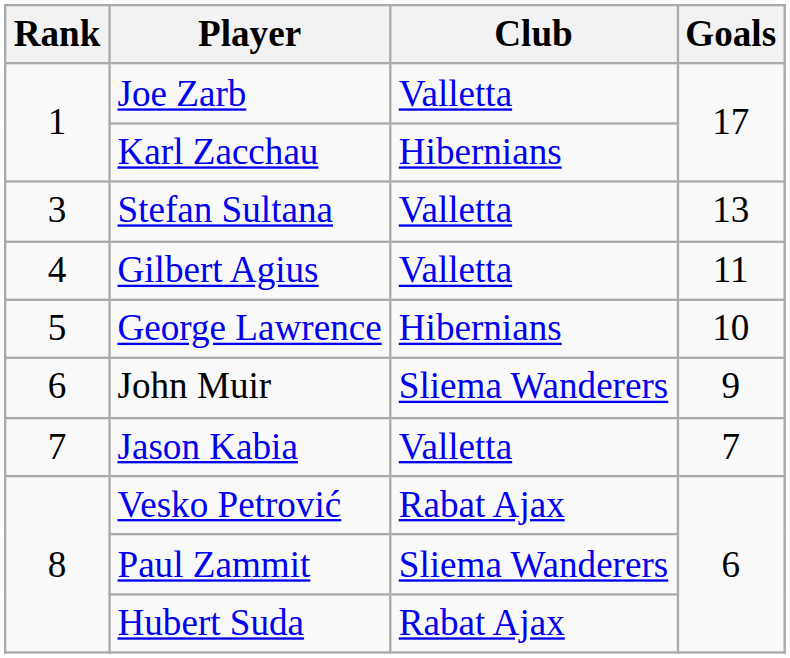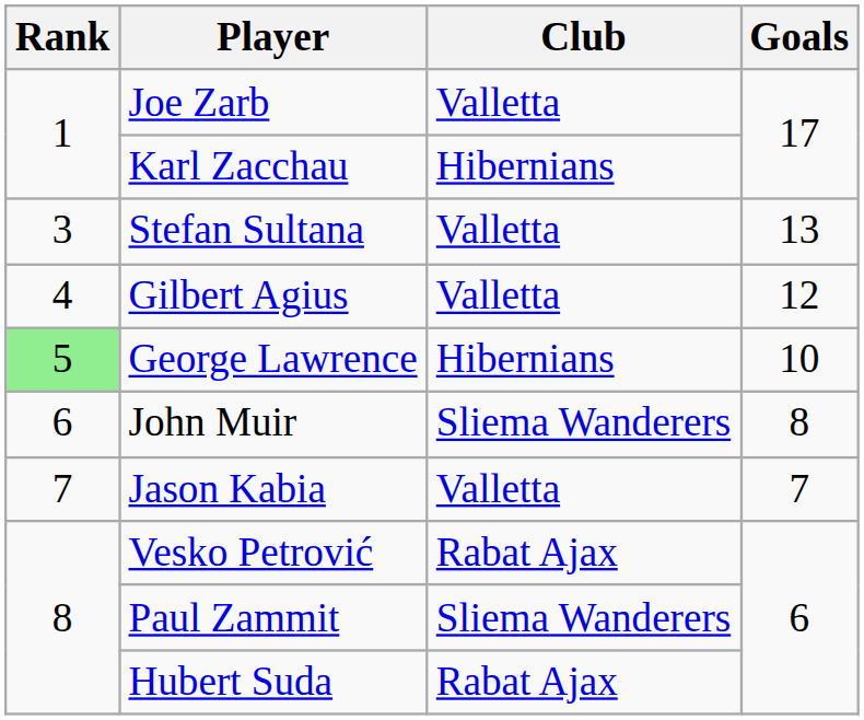 <table class="wikitable" style="text-align:center">
 <tr>
 <th>Rank</th>
 <th>Player</th>
 <th>Club</th>
 <th>Goals</th>
 </tr>
 <tr>
 <td rowspan="2">1</td>
 <td align="left"> <a href='#'>Joe Zarb</a></td>
 <td align="left"><a href='#'>Valletta</a></td>
 <td rowspan="2">17</td>
 </tr>
 <tr>
 <td align="left"> <a href='#'>Karl Zacchau</a></td>
 <td align="left"><a href='#'>Hibernians</a></td>
 </tr>
 <tr>
 <td>3</td>
 <td align="left"> <a href='#'>Stefan Sultana</a></td>
 <td align="left"><a href='#'>Valletta</a></td>
 <td>13</td>
 </tr>
 <tr>
 <td>4</td>
 <td align="left"> <a href='#'>Gilbert Agius</a></td>
 <td align="left"><a href='#'>Valletta</a></td>
-<td>11</td>
+<td>12</td>
 </tr>
 <tr>
-<td>5</td>
+<td style="background: lightgreen;">5</td>
 <td align="left"> <a href='#'>George Lawrence</a></td>
 <td align="left"><a href='#'>Hibernians</a></td>
 <td>10</td>
 </tr>
 <tr>
 <td>6</td>
 <td align="left"> John Muir</td>
 <td align="left"><a href='#'>Sliema Wanderers</a></td>
-<td>9</td>
+<td>8</td>
 </tr>
 <tr>
 <td>7</td>
 <td align="left"> <a href='#'>Jason Kabia</a></td>
 <td align="left"><a href='#'>Valletta</a></td>
 <td>7</td>
 </tr>
 <tr>
 <td rowspan="3">8</td>
 <td align="left"> <a href='#'>Vesko Petrović</a></td>
 <td align="left"><a href='#'>Rabat Ajax</a></td>
 <td rowspan="3">6</td>
 </tr>
 <tr>
 <td align="left"> <a href='#'>Paul Zammit</a></td>
 <td align="left"><a href='#'>Sliema Wanderers</a></td>
 </tr>
 <tr>
 <td align="left"> <a href='#'>Hubert Suda</a></td>
 <td align="left"><a href='#'>Rabat Ajax</a></td>
 </tr>
 </table>
